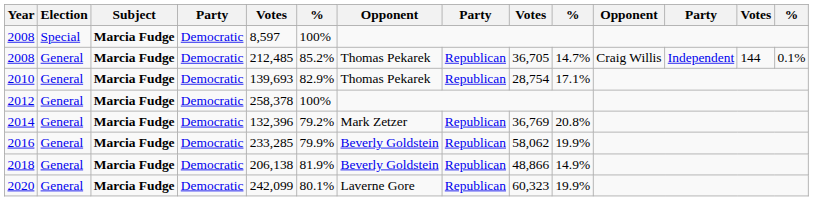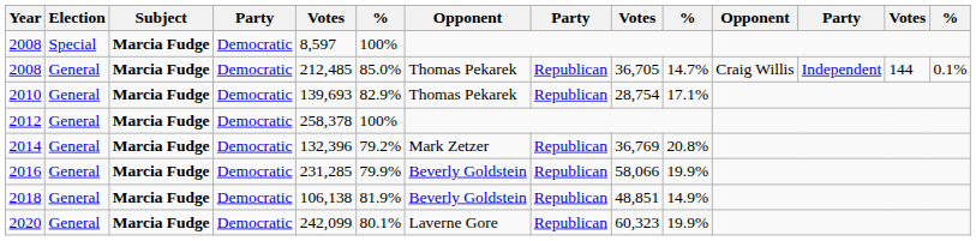 <table class="wikitable sortable">
 <tr>
 <th>Year</th>
 <th class="unsortable">Election</th>
 <th class="unsortable">Subject</th>
 <th class="unsortable">Party</th>
 <th>Votes</th>
 <th>%</th>
 <th>Opponent</th>
 <th class="unsortable">Party</th>
 <th>Votes</th>
 <th>%</th>
 <th>Opponent</th>
 <th>Party</th>
 <th>Votes</th>
 <th>%</th>
 </tr>
 <tr>
 <td data-sort-value="2007"><a href='#'>2008</a></td>
 <td><a href='#'>Special</a></td>
 <td><strong>Marcia Fudge</strong></td>
 <td><a href='#'>Democratic</a></td>
 <td>8,597</td>
 <td>100%</td>
 <td colspan=4></td>
 <td colspan=4></td>
 </tr>
 <tr>
 <td><a href='#'>2008</a></td>
 <td><a href='#'>General</a></td>
 <td><strong>Marcia Fudge</strong></td>
 <td><a href='#'>Democratic</a></td>
 <td>212,485</td>
-<td>85.2%</td>
+<td>85.0%</td>
 <td>Thomas Pekarek</td>
 <td><a href='#'>Republican</a></td>
 <td>36,705</td>
 <td>14.7%</td>
 <td>Craig Willis</td>
 <td><a href='#'>Independent</a></td>
 <td>144</td>
 <td>0.1%</td>
 </tr>
 <tr>
 <td><a href='#'>2010</a></td>
 <td><a href='#'>General</a></td>
 <td><strong>Marcia Fudge</strong></td>
 <td><a href='#'>Democratic</a></td>
 <td>139,693</td>
 <td>82.9%</td>
 <td>Thomas Pekarek</td>
 <td><a href='#'>Republican</a></td>
 <td>28,754</td>
 <td>17.1%</td>
 <td colspan=4></td>
 </tr>
 <tr>
 <td><a href='#'>2012</a></td>
 <td><a href='#'>General</a></td>
 <td><strong>Marcia Fudge</strong></td>
 <td><a href='#'>Democratic</a></td>
 <td>258,378</td>
 <td>100%</td>
 <td colspan=4></td>
 <td colspan=4></td>
 </tr>
 <tr>
 <td><a href='#'>2014</a></td>
 <td><a href='#'>General</a></td>
 <td><strong>Marcia Fudge</strong></td>
 <td><a href='#'>Democratic</a></td>
 <td>132,396</td>
 <td>79.2%</td>
 <td>Mark Zetzer</td>
 <td><a href='#'>Republican</a></td>
 <td>36,769</td>
 <td>20.8%</td>
 <td colspan=4></td>
 </tr>
 <tr>
 <td><a href='#'>2016</a></td>
 <td><a href='#'>General</a></td>
 <td><strong>Marcia Fudge</strong></td>
 <td><a href='#'>Democratic</a></td>
-<td>233,285</td>
+<td>231,285</td>
 <td>79.9%</td>
 <td><a href='#'>Beverly Goldstein</a></td>
 <td><a href='#'>Republican</a></td>
-<td>58,062</td>
+<td>58,066</td>
 <td>19.9%</td>
 <td colspan=4></td>
 </tr>
 <tr>
 <td><a href='#'>2018</a></td>
 <td><a href='#'>General</a></td>
 <td><strong>Marcia Fudge</strong></td>
 <td><a href='#'>Democratic</a></td>
-<td>206,138</td>
+<td>106,138</td>
 <td>81.9%</td>
 <td><a href='#'>Beverly Goldstein</a></td>
 <td><a href='#'>Republican</a></td>
-<td>48,866</td>
+<td>48,851</td>
 <td>14.9%</td>
 <td colspan=4></td>
 </tr>
 <tr>
 <td><a href='#'>2020</a></td>
 <td><a href='#'>General</a></td>
 <td><strong>Marcia Fudge</strong></td>
 <td><a href='#'>Democratic</a></td>
 <td>242,099</td>
 <td>80.1%</td>
 <td>Laverne Gore</td>
 <td><a href='#'>Republican</a></td>
 <td>60,323</td>
 <td>19.9%</td>
 <td colspan=4></td>
 </tr>
 </table>
